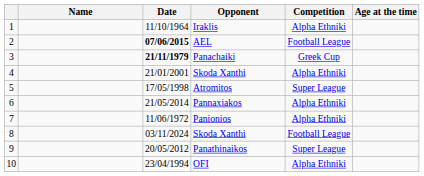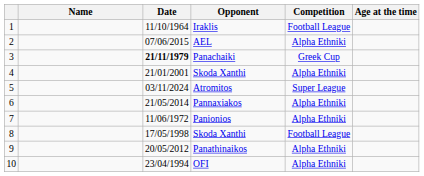 <table class="wikitable sortable" style=text-align:center;>
 <tr>
 <th></th>
 <th width=200>Name</th>
 <th>Date</th>
 <th width=150>Opponent</th>
 <th>Competition</th>
 <th>Age at the time</th>
 </tr>
 <tr>
 <td>1</td>
 <td align=left></td>
 <td>11/10/1964</td>
 <td align=left><a href='#'>Iraklis</a></td>
-<td><a href='#'>Alpha Ethniki</a></td>
+<td><a href='#'>Football League</a></td>
 <td align=left></td>
 </tr>
 <tr>
 <td>2</td>
 <td align=left></td>
-<td><strong>07/06/2015</strong></td>
+<td>07/06/2015</td>
 <td align=left><a href='#'>AEL</a></td>
-<td><a href='#'>Football League</a></td>
+<td><a href='#'>Alpha Ethniki</a></td>
 <td align=left></td>
 </tr>
 <tr>
 <td>3</td>
 <td align=left></td>
 <td><strong>21/11/1979</strong></td>
 <td align=left><a href='#'>Panachaiki</a></td>
 <td><a href='#'>Greek Cup</a></td>
 <td align=left></td>
 </tr>
 <tr>
 <td>4</td>
 <td align=left></td>
 <td>21/01/2001</td>
 <td align=left><a href='#'>Skoda Xanthi</a></td>
 <td><a href='#'>Alpha Ethniki</a></td>
 <td align=left></td>
 </tr>
 <tr>
 <td>5</td>
 <td align=left></td>
-<td>17/05/1998</td>
+<td>03/11/2024</td>
 <td align=left><a href='#'>Atromitos</a></td>
 <td><a href='#'>Super League</a></td>
 <td align=left></td>
 </tr>
 <tr>
 <td>6</td>
 <td align=left></td>
 <td>21/05/2014</td>
 <td align=left><a href='#'>Pannaxiakos</a></td>
 <td><a href='#'>Alpha Ethniki</a></td>
 <td align=left></td>
 </tr>
 <tr>
 <td>7</td>
 <td align=left></td>
 <td>11/06/1972</td>
 <td align=left><a href='#'>Panionios</a></td>
 <td><a href='#'>Alpha Ethniki</a></td>
 <td align=left></td>
 </tr>
 <tr>
 <td>8</td>
 <td align=left></td>
-<td>03/11/2024</td>
+<td>17/05/1998</td>
 <td align=left><a href='#'>Skoda Xanthi</a></td>
 <td><a href='#'>Football League</a></td>
 <td align=left></td>
 </tr>
 <tr>
 <td>9</td>
 <td align=left></td>
 <td>20/05/2012</td>
 <td align=left><a href='#'>Panathinaikos</a></td>
-<td><a href='#'>Super League</a></td>
+<td><a href='#'>Alpha Ethniki</a></td>
 <td align=left></td>
 </tr>
 <tr>
 <td>10</td>
 <td align=left></td>
 <td>23/04/1994</td>
 <td align=left><a href='#'>OFI</a></td>
 <td><a href='#'>Alpha Ethniki</a></td>
 <td align=left></td>
 </tr>
 </table>
